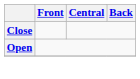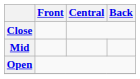 <table class="wikitable" style="text-align:center">
 <tr>
 <th></th>
 <th><a href='#'>Front</a></th>
 <th><a href='#'>Central</a></th>
 <th><a href='#'>Back</a></th>
 </tr>
 <tr>
 <th><a href='#'>Close</a></th>
 <td><br></td>
 <td colspan="2"><br></td>
 </tr>
 <tr>
+<th><a href='#'>Mid</a></th>
+<td><br></td>
+<td></td>
+<td><br></td>
+</tr>
+<tr>
 <th><a href='#'>Open</a></th>
 <td colspan="3"><br></td>
 </tr>
 <tr>
 </tr>
 </table>
